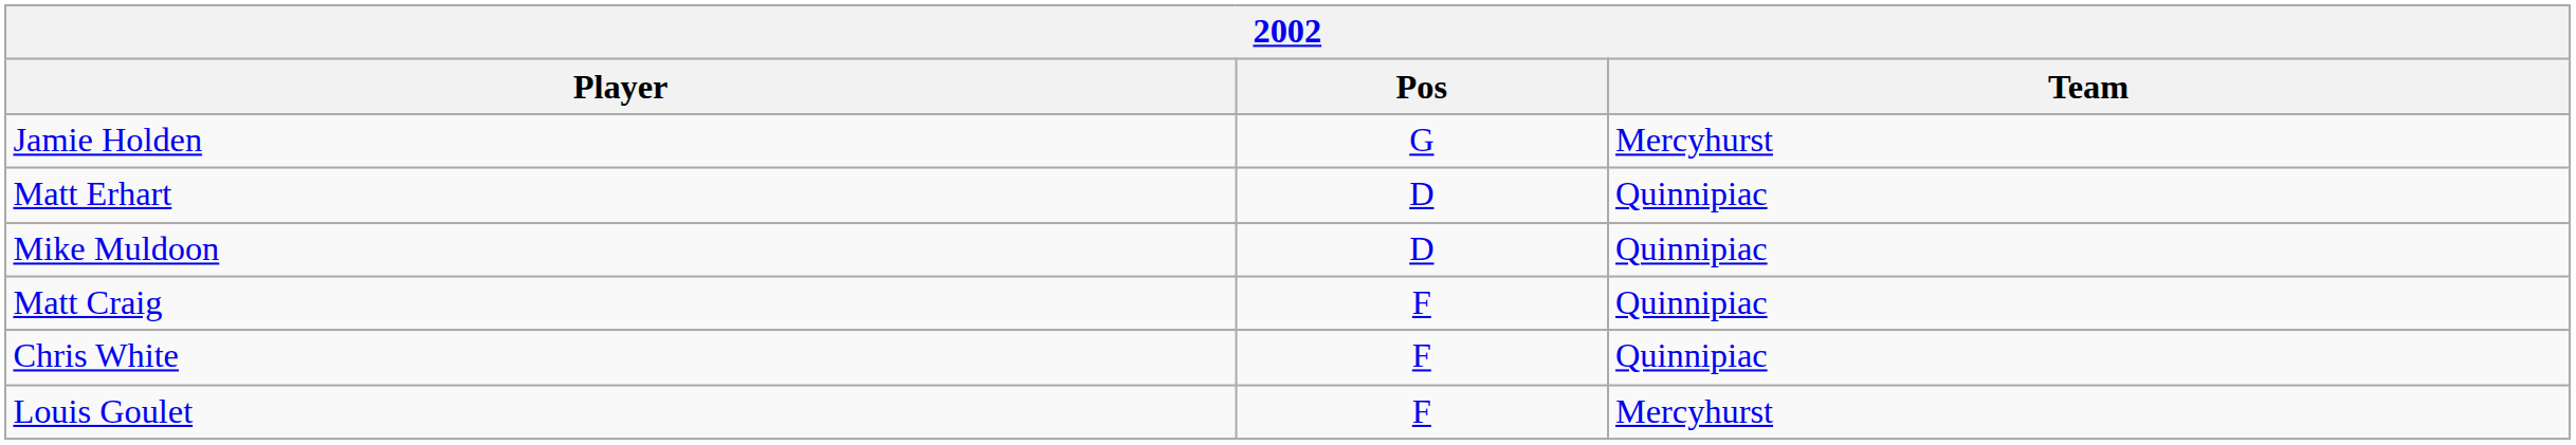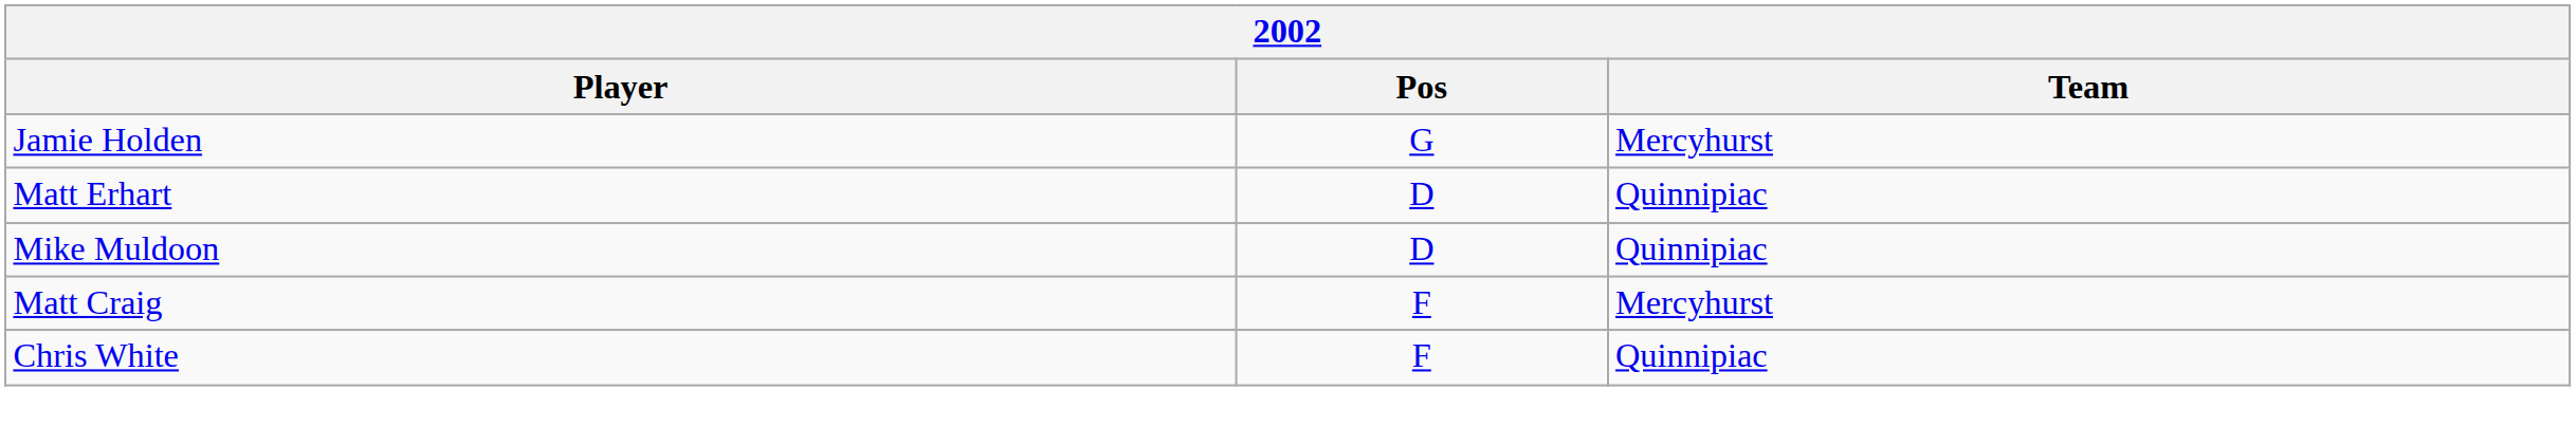 <table class="wikitable" width=95%>
 <tr>
 <th colspan=3><a href='#'>2002</a></th>
 </tr>
 <tr>
 <th>Player</th>
 <th>Pos</th>
 <th>Team</th>
 </tr>
 <tr>
 <td><a href='#'>Jamie Holden</a></td>
 <td style="text-align:center;"><a href='#'>G</a></td>
 <td><a href='#'>Mercyhurst</a></td>
 </tr>
 <tr>
 <td><a href='#'>Matt Erhart</a></td>
 <td style="text-align:center;"><a href='#'>D</a></td>
 <td><a href='#'>Quinnipiac</a></td>
 </tr>
 <tr>
 <td><a href='#'>Mike Muldoon</a></td>
 <td style="text-align:center;"><a href='#'>D</a></td>
 <td><a href='#'>Quinnipiac</a></td>
 </tr>
 <tr>
 <td><a href='#'>Matt Craig</a></td>
 <td style="text-align:center;"><a href='#'>F</a></td>
-<td><a href='#'>Quinnipiac</a></td>
+<td><a href='#'>Mercyhurst</a></td>
 </tr>
 <tr>
 <td><a href='#'>Chris White</a></td>
 <td style="text-align:center;"><a href='#'>F</a></td>
 <td><a href='#'>Quinnipiac</a></td>
 </tr>
-<tr>
-<td><a href='#'>Louis Goulet</a></td>
-<td style="text-align:center;"><a href='#'>F</a></td>
-<td><a href='#'>Mercyhurst</a></td>
-</tr>
 </table>
